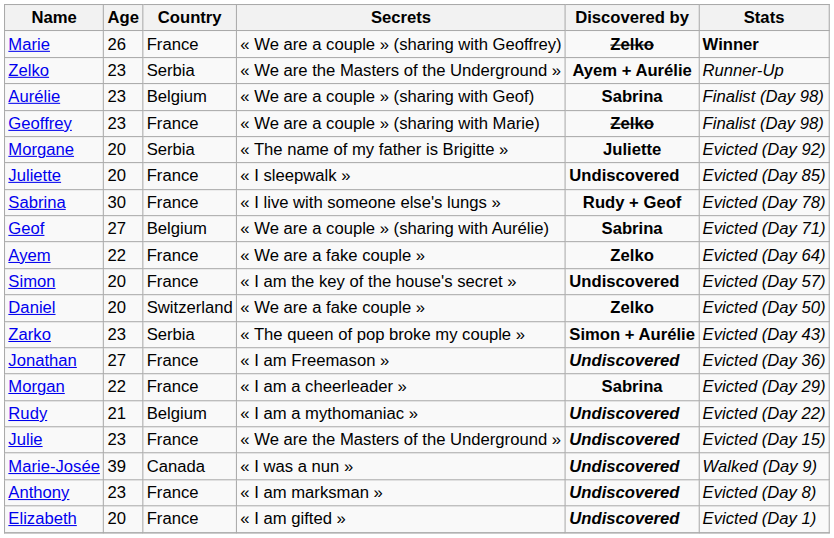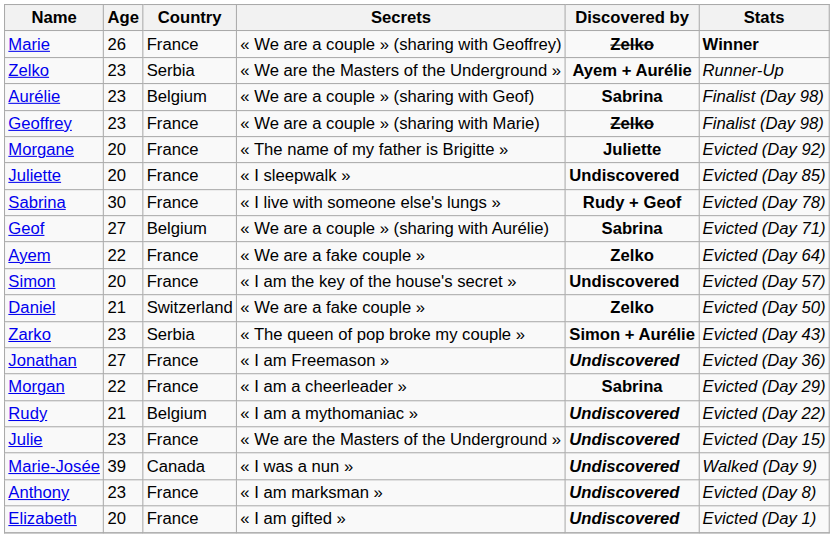 <table class="wikitable">
 <tr>
 <th>Name</th>
 <th>Age</th>
 <th>Country</th>
 <th>Secrets</th>
 <th>Discovered by</th>
 <th>Stats</th>
 </tr>
 <tr>
 <td><a href='#'>Marie</a></td>
 <td>26</td>
 <td>France</td>
 <td>« We are a couple » (sharing with Geoffrey)</td>
 <td style="text-align:center;"><s><strong>Zelko</strong></s></td>
 <td><strong>Winner</strong></td>
 </tr>
 <tr>
 <td><a href='#'>Zelko</a></td>
 <td>23</td>
 <td>Serbia</td>
 <td>« We are the Masters of the Underground »</td>
 <td style="text-align:center;"><strong>Ayem + Aurélie</strong></td>
 <td><em>Runner-Up</em></td>
 </tr>
 <tr>
 <td><a href='#'>Aurélie</a></td>
 <td>23</td>
 <td>Belgium</td>
 <td>« We are a couple » (sharing with Geof)</td>
 <td style="text-align:center;"><strong>Sabrina</strong></td>
 <td><em>Finalist (Day 98)</em></td>
 </tr>
 <tr>
 <td><a href='#'>Geoffrey</a></td>
 <td>23</td>
 <td>France</td>
 <td>« We are a couple » (sharing with Marie)</td>
 <td style="text-align:center;"><s><strong>Zelko</strong></s></td>
 <td><em>Finalist (Day 98)</em></td>
 </tr>
 <tr>
 <td><a href='#'>Morgane</a></td>
 <td>20</td>
-<td>Serbia</td>
+<td>France</td>
 <td>« The name of my father is Brigitte »</td>
 <td style="text-align:center;"><strong>Juliette</strong></td>
 <td><em>Evicted (Day 92)</em></td>
 </tr>
 <tr>
 <td><a href='#'>Juliette</a></td>
 <td>20</td>
 <td>France</td>
 <td>« I sleepwalk »</td>
 <td><strong>Undiscovered</strong></td>
 <td><em>Evicted (Day 85)</em></td>
 </tr>
 <tr>
 <td><a href='#'>Sabrina</a></td>
 <td>30</td>
 <td>France</td>
 <td>« I live with someone else's lungs »</td>
 <td style="text-align:center;"><strong> Rudy + Geof</strong></td>
 <td><em>Evicted (Day 78)</em></td>
 </tr>
 <tr>
 <td><a href='#'>Geof</a></td>
 <td>27</td>
 <td>Belgium</td>
 <td>« We are a couple » (sharing with Aurélie)</td>
 <td style="text-align:center;"><strong>Sabrina</strong></td>
 <td><em>Evicted (Day 71)</em></td>
 </tr>
 <tr>
 <td><a href='#'>Ayem</a></td>
 <td>22</td>
 <td>France</td>
 <td>« We are a fake couple »</td>
 <td style="text-align:center;"><strong>Zelko</strong></td>
 <td><em>Evicted (Day 64)</em></td>
 </tr>
 <tr>
 <td><a href='#'>Simon</a></td>
 <td>20</td>
 <td>France</td>
 <td>« I am the key of the house's secret »</td>
 <td><strong>Undiscovered</strong></td>
 <td><em>Evicted (Day 57)</em></td>
 </tr>
 <tr>
 <td><a href='#'>Daniel</a></td>
-<td>20</td>
+<td>21</td>
 <td>Switzerland</td>
 <td>« We are a fake couple »</td>
 <td style="text-align:center;"><strong>Zelko</strong></td>
 <td><em>Evicted (Day 50)</em></td>
 </tr>
 <tr>
 <td><a href='#'>Zarko</a></td>
 <td>23</td>
 <td>Serbia</td>
 <td>« The queen of pop broke my couple »</td>
 <td style="text-align:center;"><strong>Simon + Aurélie</strong></td>
 <td><em>Evicted (Day 43)</em></td>
 </tr>
 <tr>
 <td><a href='#'>Jonathan</a></td>
 <td>27</td>
 <td>France</td>
 <td>« I am Freemason »</td>
 <td><strong><em>Undiscovered</em></strong></td>
 <td><em>Evicted (Day 36)</em></td>
 </tr>
 <tr>
 <td><a href='#'>Morgan</a></td>
 <td>22</td>
 <td>France</td>
 <td>« I am a cheerleader »</td>
 <td style="text-align:center;"><strong>Sabrina</strong></td>
 <td><em>Evicted (Day 29)</em></td>
 </tr>
 <tr>
 <td><a href='#'>Rudy</a></td>
 <td>21</td>
 <td>Belgium</td>
 <td>« I am a mythomaniac »</td>
 <td><strong><em>Undiscovered</em></strong></td>
 <td><em>Evicted (Day 22)</em></td>
 </tr>
 <tr>
 <td><a href='#'>Julie</a></td>
 <td>23</td>
 <td>France</td>
 <td>« We are the Masters of the Underground »</td>
 <td><strong><em>Undiscovered</em></strong></td>
 <td><em>Evicted (Day 15)</em></td>
 </tr>
 <tr>
 <td><a href='#'>Marie-Josée</a></td>
 <td>39</td>
 <td>Canada</td>
 <td>« I was a nun »</td>
 <td><strong><em>Undiscovered</em></strong></td>
 <td><em>Walked (Day 9)</em></td>
 </tr>
 <tr>
 <td><a href='#'>Anthony</a></td>
 <td>23</td>
 <td>France</td>
 <td>« I am marksman »</td>
 <td><strong><em>Undiscovered</em></strong></td>
 <td><em>Evicted (Day 8)</em></td>
 </tr>
 <tr>
 <td><a href='#'>Elizabeth</a></td>
 <td>20</td>
 <td>France</td>
 <td>« I am gifted »</td>
 <td><strong><em>Undiscovered</em></strong></td>
 <td><em>Evicted (Day 1)</em></td>
 </tr>
 <tr>
 </tr>
 </table>
